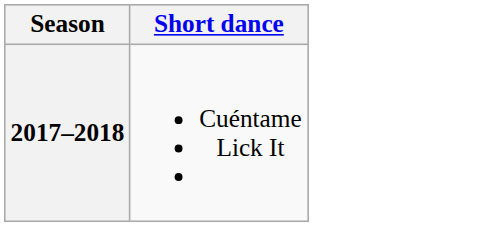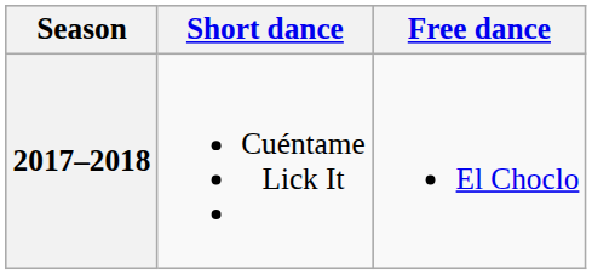 <table class=wikitable style=text-align:center>
 <tr>
 <th>Season</th>
 <th><a href='#'>Short dance</a></th>
+<th><a href='#'>Free dance</a></th>
 </tr>
 <tr>
 <th>2017–2018 <br> </th>
 <td><br><ul><li> Cuéntame <br></li><li> Lick It</li><li></li></ul></td>
+<td><br><ul><li><a href='#'>El Choclo</a> <br></li></ul></td>
 </tr>
 </table>
